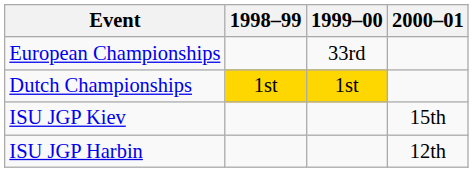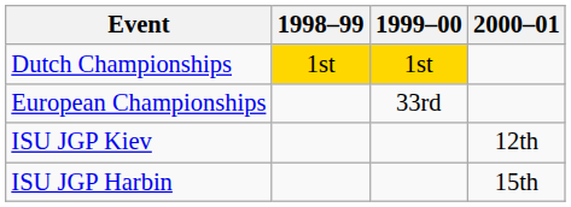 <table class="wikitable">
 <tr>
 <th>Event</th>
 <th>1998–99</th>
 <th>1999–00</th>
 <th>2000–01</th>
 </tr>
 <tr>
+<td><a href='#'>Dutch Championships</a></td>
+<td align="center" bgcolor="gold">1st</td>
+<td align="center" bgcolor="gold">1st</td>
+<td></td>
+</tr>
+<tr>
 <td><a href='#'>European Championships</a></td>
 <td></td>
 <td align="center">33rd</td>
 <td></td>
 </tr>
 <tr>
-<td><a href='#'>Dutch Championships</a></td>
-<td align="center" bgcolor="gold">1st</td>
-<td align="center" bgcolor="gold">1st</td>
-<td></td>
-</tr>
-<tr>
 <td><a href='#'>ISU JGP Kiev</a></td>
 <td></td>
 <td></td>
-<td align="center">15th</td>
+<td align="center">12th</td>
 </tr>
 <tr>
 <td><a href='#'>ISU JGP Harbin</a></td>
 <td></td>
 <td></td>
-<td align="center">12th</td>
+<td align="center">15th</td>
 </tr>
 </table>
